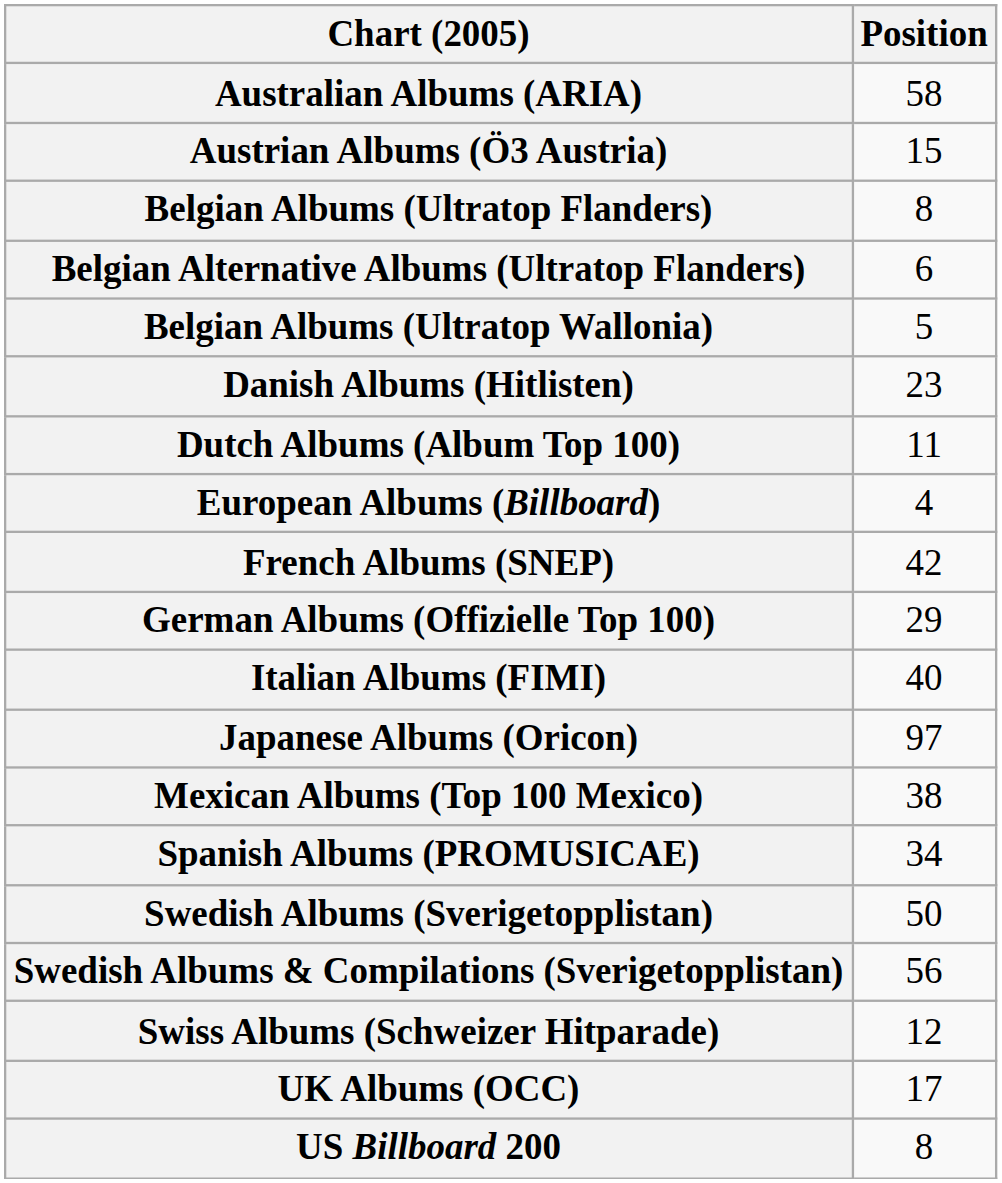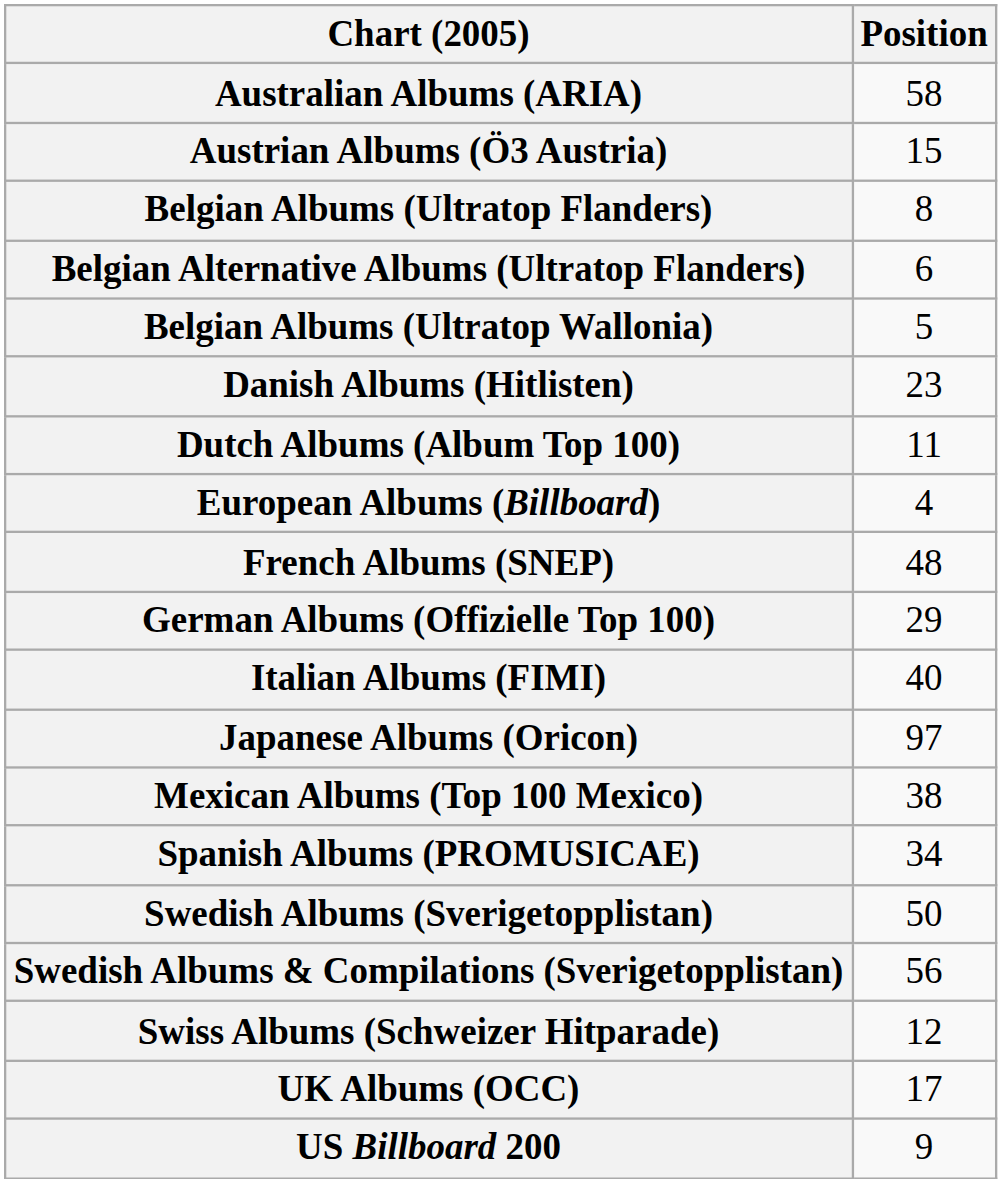 <table class="wikitable sortable plainrowheaders" style="text-align:center;">
 <tr>
 <th>Chart (2005)</th>
 <th>Position</th>
 </tr>
 <tr>
 <th scope="row">Australian Albums (ARIA)</th>
 <td>58</td>
 </tr>
 <tr>
 <th scope="row">Austrian Albums (Ö3 Austria)</th>
 <td>15</td>
 </tr>
 <tr>
 <th scope="row">Belgian Albums (Ultratop Flanders)</th>
 <td>8</td>
 </tr>
 <tr>
 <th scope="row">Belgian Alternative Albums (Ultratop Flanders)</th>
 <td>6</td>
 </tr>
 <tr>
 <th scope="row">Belgian Albums (Ultratop Wallonia)</th>
 <td>5</td>
 </tr>
 <tr>
 <th scope="row">Danish Albums (Hitlisten)</th>
 <td>23</td>
 </tr>
 <tr>
 <th scope="row">Dutch Albums (Album Top 100)</th>
 <td>11</td>
 </tr>
 <tr>
 <th scope="row">European Albums (<em>Billboard</em>)</th>
 <td>4</td>
 </tr>
 <tr>
 <th scope="row">French Albums (SNEP)</th>
-<td>42</td>
+<td>48</td>
 </tr>
 <tr>
 <th scope="row">German Albums (Offizielle Top 100)</th>
 <td>29</td>
 </tr>
 <tr>
 <th scope="row">Italian Albums (FIMI)</th>
 <td style="text-align:center;">40</td>
 </tr>
 <tr>
 <th scope="row">Japanese Albums (Oricon)</th>
 <td>97</td>
 </tr>
 <tr>
 <th scope="row">Mexican Albums (Top 100 Mexico)</th>
 <td>38</td>
 </tr>
 <tr>
 <th scope="row">Spanish Albums (PROMUSICAE)</th>
 <td>34</td>
 </tr>
 <tr>
 <th scope="row">Swedish Albums (Sverigetopplistan)</th>
 <td>50</td>
 </tr>
 <tr>
 <th scope="row">Swedish Albums & Compilations (Sverigetopplistan)</th>
 <td>56</td>
 </tr>
 <tr>
 <th scope="row">Swiss Albums (Schweizer Hitparade)</th>
 <td>12</td>
 </tr>
 <tr>
 <th scope="row">UK Albums (OCC)</th>
 <td>17</td>
 </tr>
 <tr>
 <th scope="row">US <em>Billboard</em> 200</th>
-<td>8</td>
+<td>9</td>
 </tr>
 </table>
